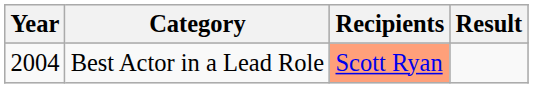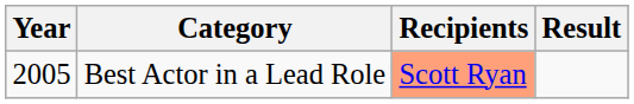 <table class="wikitable">
 <tr>
 <th>Year</th>
 <th>Category</th>
 <th>Recipients</th>
 <th>Result</th>
 </tr>
 <tr>
-<td>2004</td>
+<td>2005</td>
 <td>Best Actor in a Lead Role</td>
 <td style="background: lightsalmon;"><a href='#'>Scott Ryan</a></td>
 <td></td>
 </tr>
 </table>
